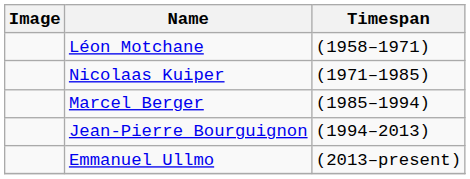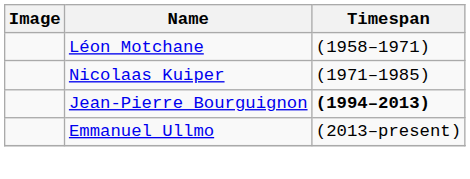 <table class="wikitable sortable">
 <tr>
 <th>Image</th>
 <th>Name</th>
 <th>Timespan</th>
 </tr>
 <tr>
 <td></td>
 <td><a href='#'>Léon Motchane</a></td>
 <td>(1958–1971)</td>
 </tr>
 <tr>
 <td></td>
 <td><a href='#'>Nicolaas Kuiper</a></td>
 <td>(1971–1985)</td>
 </tr>
 <tr>
 <td></td>
-<td><a href='#'>Marcel Berger</a></td>
-<td>(1985–1994)</td>
-</tr>
-<tr>
-<td></td>
 <td><a href='#'>Jean-Pierre Bourguignon</a></td>
-<td>(1994–2013)</td>
+<td><strong>(1994–2013)</strong></td>
 </tr>
 <tr>
 <td></td>
 <td><a href='#'>Emmanuel Ullmo</a></td>
 <td>(2013–present)</td>
 </tr>
 <tr>
 </tr>
 </table>
